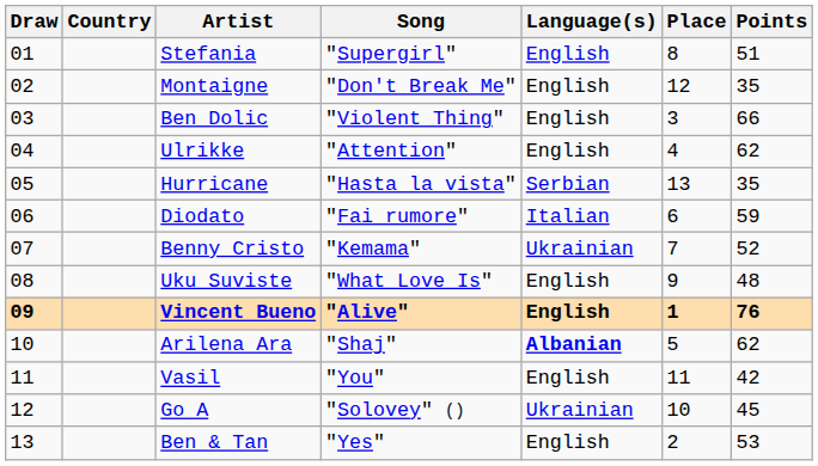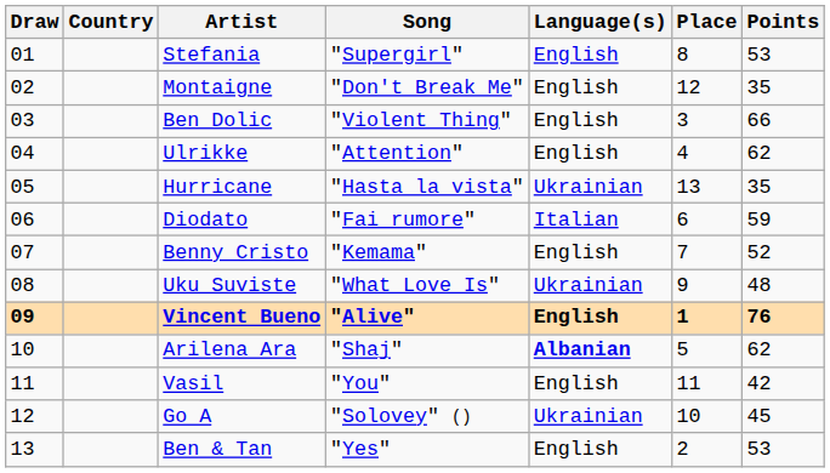 <table class="sortable wikitable">
 <tr>
 <th>Draw</th>
 <th>Country</th>
 <th>Artist</th>
 <th>Song</th>
 <th>Language(s)</th>
 <th>Place</th>
 <th>Points</th>
 </tr>
 <tr>
 <td>01</td>
 <td></td>
 <td><a href='#'>Stefania</a></td>
 <td>"<a href='#'>Supergirl</a>"</td>
 <td><a href='#'>English</a></td>
 <td>8</td>
-<td>51</td>
+<td>53</td>
 </tr>
 <tr>
 <td>02</td>
 <td></td>
 <td><a href='#'>Montaigne</a></td>
 <td>"<a href='#'>Don't Break Me</a>"</td>
 <td>English</td>
 <td>12</td>
 <td>35</td>
 </tr>
 <tr>
 <td>03</td>
 <td></td>
 <td><a href='#'>Ben Dolic</a></td>
 <td>"<a href='#'>Violent Thing</a>"</td>
 <td>English</td>
 <td>3</td>
 <td>66</td>
 </tr>
 <tr>
 <td>04</td>
 <td></td>
 <td><a href='#'>Ulrikke</a></td>
 <td>"<a href='#'>Attention</a>"</td>
 <td>English</td>
 <td>4</td>
 <td>62</td>
 </tr>
 <tr>
 <td>05</td>
 <td></td>
 <td><a href='#'>Hurricane</a></td>
 <td>"<a href='#'>Hasta la vista</a>"</td>
-<td><a href='#'>Serbian</a></td>
+<td><a href='#'>Ukrainian</a></td>
 <td>13</td>
 <td>35</td>
 </tr>
 <tr>
 <td>06</td>
 <td></td>
 <td><a href='#'>Diodato</a></td>
 <td>"<a href='#'>Fai rumore</a>"</td>
 <td><a href='#'>Italian</a></td>
 <td>6</td>
 <td>59</td>
 </tr>
 <tr>
 <td>07</td>
 <td></td>
 <td><a href='#'>Benny Cristo</a></td>
 <td>"<a href='#'>Kemama</a>"</td>
-<td><a href='#'>Ukrainian</a></td>
+<td>English</td>
 <td>7</td>
 <td>52</td>
 </tr>
 <tr>
 <td>08</td>
 <td></td>
 <td><a href='#'>Uku Suviste</a></td>
 <td>"<a href='#'>What Love Is</a>"</td>
-<td>English</td>
+<td><a href='#'>Ukrainian</a></td>
 <td>9</td>
 <td>48</td>
 </tr>
 <tr style="background: navajowhite; font-weight: bold;">
 <td>09</td>
 <td></td>
 <td><a href='#'>Vincent Bueno</a></td>
 <td>"<a href='#'>Alive</a>"</td>
 <td>English</td>
 <td>1</td>
 <td>76</td>
 </tr>
 <tr>
 <td>10</td>
 <td></td>
 <td><a href='#'>Arilena Ara</a></td>
 <td>"<a href='#'>Shaj</a>"</td>
 <td><strong><a href='#'>Albanian</a></strong></td>
 <td>5</td>
 <td>62</td>
 </tr>
 <tr>
 <td>11</td>
 <td></td>
 <td><a href='#'>Vasil</a></td>
 <td>"<a href='#'>You</a>"</td>
 <td>English</td>
 <td>11</td>
 <td>42</td>
 </tr>
 <tr>
 <td>12</td>
 <td></td>
 <td><a href='#'>Go A</a></td>
 <td>"<a href='#'>Solovey</a>" <small>()</small></td>
 <td><a href='#'>Ukrainian</a></td>
 <td>10</td>
 <td>45</td>
 </tr>
 <tr>
 <td>13</td>
 <td></td>
 <td><a href='#'>Ben & Tan</a></td>
 <td>"<a href='#'>Yes</a>"</td>
 <td>English</td>
 <td>2</td>
 <td>53</td>
 </tr>
 </table>
